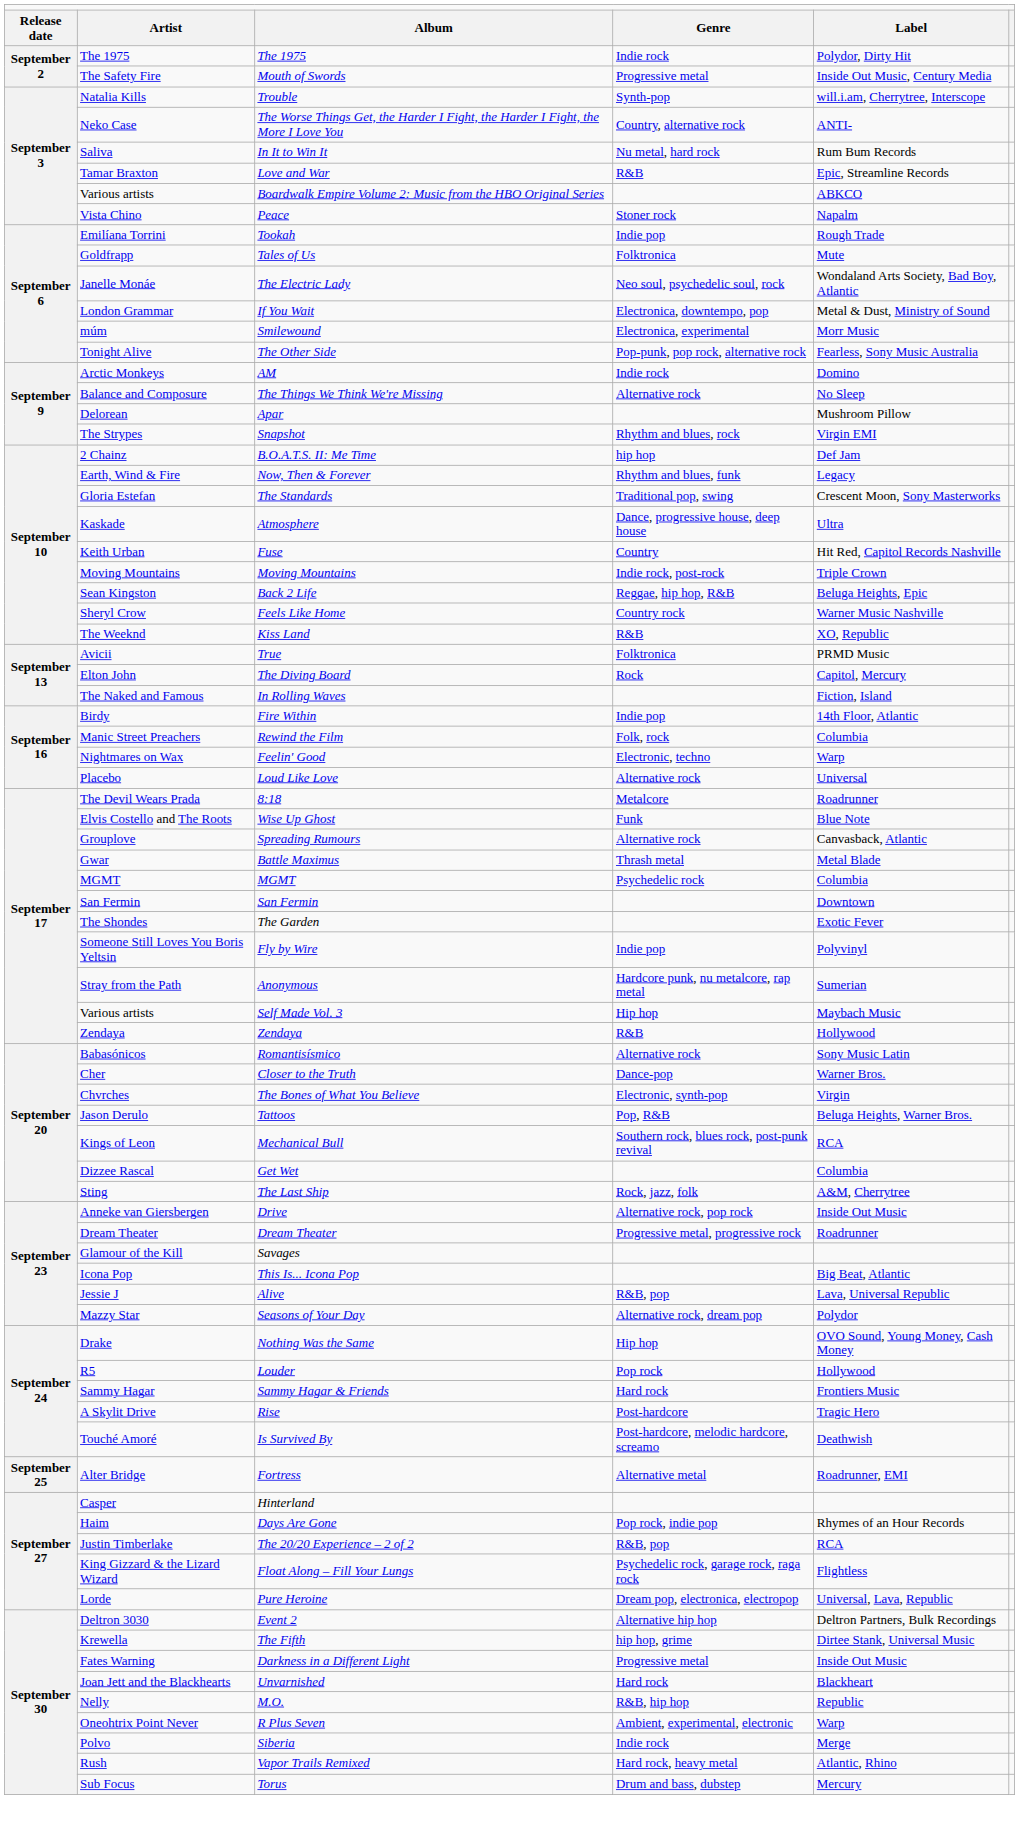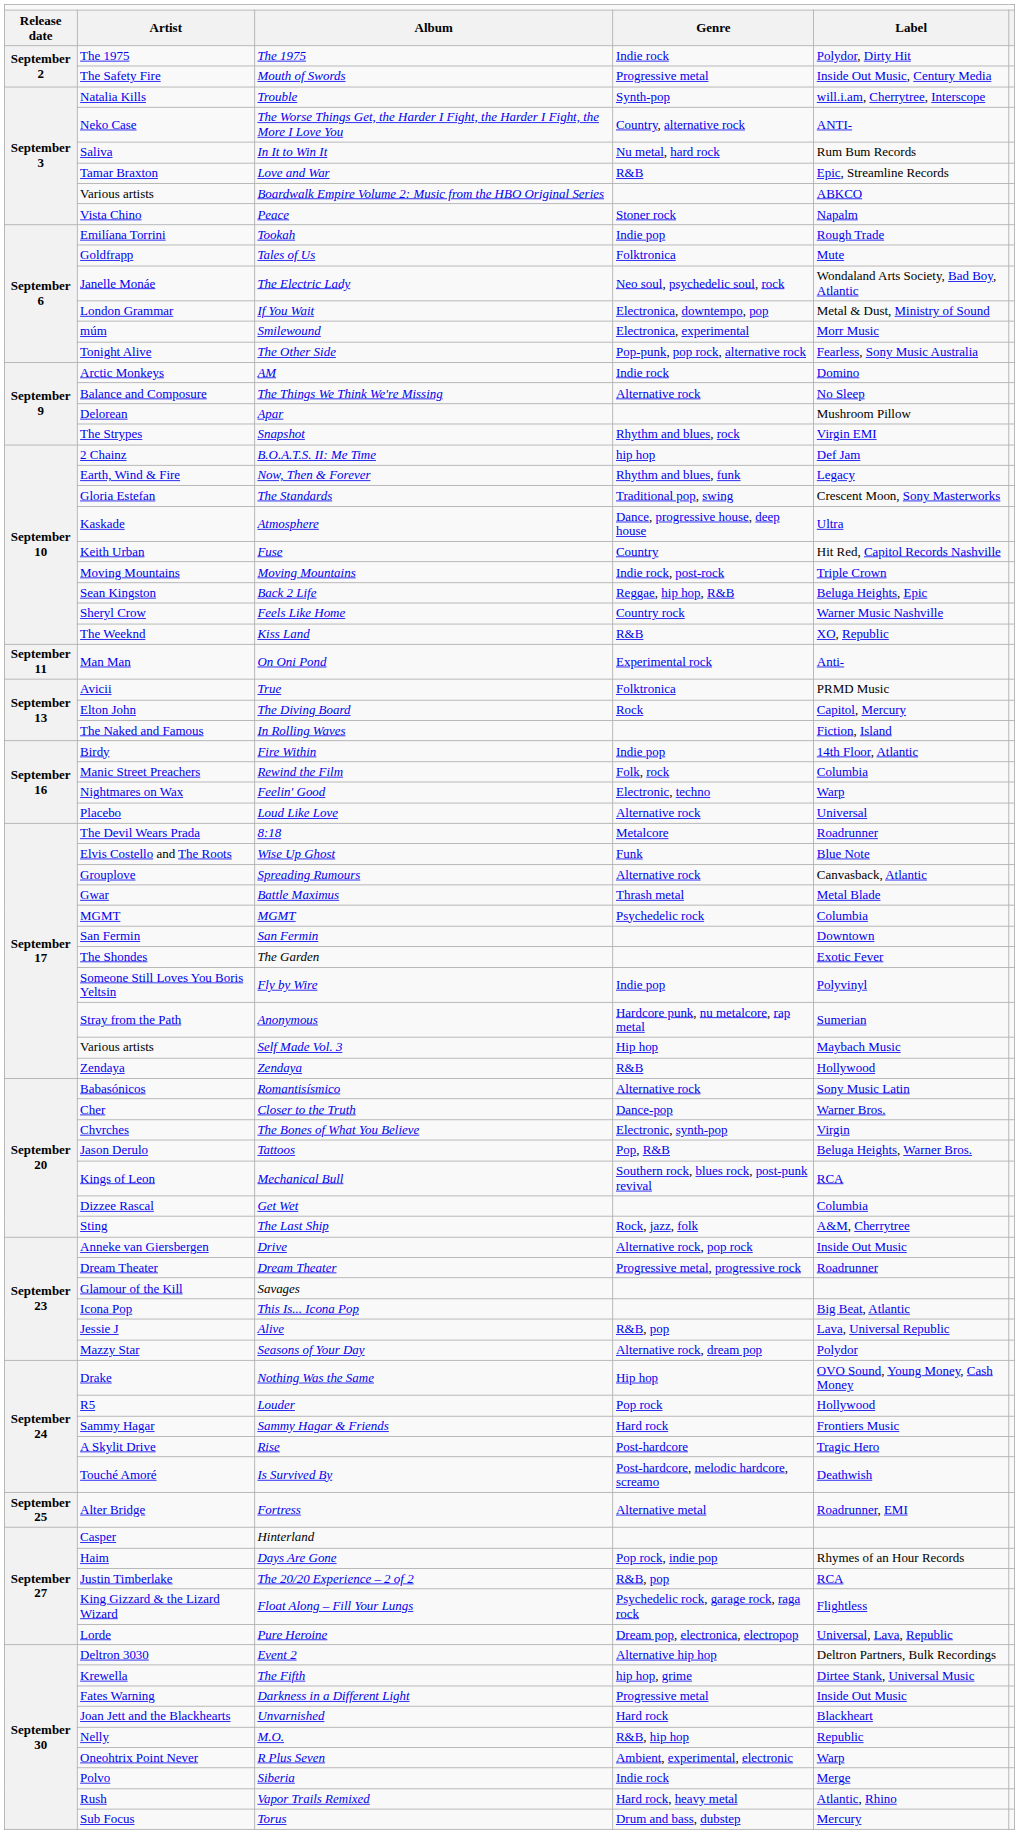 <table class="wikitable plainrowheaders">
 <tr>
 <td colspan="6" style="text-align:center;"></td>
 </tr>
 <tr>
 <th scope="col">Release date</th>
 <th scope="col">Artist</th>
 <th scope="col">Album</th>
 <th scope="col">Genre</th>
 <th scope="col">Label</th>
 <th scope="col"></th>
 </tr>
 <tr>
 <th scope="row" rowspan="2" style="text-align:center;">September<br>2</th>
 <td><a href='#'>The 1975</a></td>
 <td><em><a href='#'>The 1975</a></em></td>
 <td><a href='#'>Indie rock</a></td>
 <td><a href='#'>Polydor</a>, <a href='#'>Dirty Hit</a></td>
 <td></td>
 </tr>
 <tr>
 <td><a href='#'>The Safety Fire</a></td>
 <td><em><a href='#'>Mouth of Swords</a></em></td>
 <td><a href='#'>Progressive metal</a></td>
 <td><a href='#'>Inside Out Music</a>, <a href='#'>Century Media</a></td>
 <td></td>
 </tr>
 <tr>
 <th scope="row" rowspan="6" style="text-align:center;">September<br>3</th>
 <td><a href='#'>Natalia Kills</a></td>
 <td><em><a href='#'>Trouble</a></em></td>
 <td><a href='#'>Synth-pop</a></td>
 <td><a href='#'>will.i.am</a>, <a href='#'>Cherrytree</a>, <a href='#'>Interscope</a></td>
 <td></td>
 </tr>
 <tr>
 <td><a href='#'>Neko Case</a></td>
 <td><em><a href='#'>The Worse Things Get, the Harder I Fight, the Harder I Fight, the More I Love You</a></em></td>
 <td><a href='#'>Country</a>, <a href='#'>alternative rock</a></td>
 <td><a href='#'>ANTI-</a></td>
 <td></td>
 </tr>
 <tr>
 <td><a href='#'>Saliva</a></td>
 <td><em><a href='#'>In It to Win It</a></em></td>
 <td><a href='#'>Nu metal</a>, <a href='#'>hard rock</a></td>
 <td>Rum Bum Records</td>
 <td></td>
 </tr>
 <tr>
 <td><a href='#'>Tamar Braxton</a></td>
 <td><em><a href='#'>Love and War</a></em></td>
 <td><a href='#'>R&B</a></td>
 <td><a href='#'>Epic</a>, Streamline Records</td>
 <td></td>
 </tr>
 <tr>
 <td>Various artists</td>
 <td><em><a href='#'>Boardwalk Empire Volume 2: Music from the HBO Original Series</a></em></td>
 <td></td>
 <td><a href='#'>ABKCO</a></td>
 <td></td>
 </tr>
 <tr>
 <td><a href='#'>Vista Chino</a></td>
 <td><em><a href='#'>Peace</a></em></td>
 <td><a href='#'>Stoner rock</a></td>
 <td><a href='#'>Napalm</a></td>
 <td></td>
 </tr>
 <tr>
 <th scope="row" rowspan="6" style="text-align:center;">September<br>6</th>
 <td><a href='#'>Emilíana Torrini</a></td>
 <td><em><a href='#'>Tookah</a></em></td>
 <td><a href='#'>Indie pop</a></td>
 <td><a href='#'>Rough Trade</a></td>
 <td></td>
 </tr>
 <tr>
 <td><a href='#'>Goldfrapp</a></td>
 <td><em><a href='#'>Tales of Us</a></em></td>
 <td><a href='#'>Folktronica</a></td>
 <td><a href='#'>Mute</a></td>
 <td></td>
 </tr>
 <tr>
 <td><a href='#'>Janelle Monáe</a></td>
 <td><em><a href='#'>The Electric Lady</a></em></td>
 <td><a href='#'>Neo soul</a>, <a href='#'>psychedelic soul</a>, <a href='#'>rock</a></td>
 <td>Wondaland Arts Society, <a href='#'>Bad Boy</a>, <a href='#'>Atlantic</a></td>
 <td></td>
 </tr>
 <tr>
 <td><a href='#'>London Grammar</a></td>
 <td><em><a href='#'>If You Wait</a></em></td>
 <td><a href='#'>Electronica</a>, <a href='#'>downtempo</a>, <a href='#'>pop</a></td>
 <td>Metal & Dust, <a href='#'>Ministry of Sound</a></td>
 <td></td>
 </tr>
 <tr>
 <td><a href='#'>múm</a></td>
 <td><em><a href='#'>Smilewound</a></em></td>
 <td><a href='#'>Electronica</a>, <a href='#'>experimental</a></td>
 <td><a href='#'>Morr Music</a></td>
 <td></td>
 </tr>
 <tr>
 <td><a href='#'>Tonight Alive</a></td>
 <td><em><a href='#'>The Other Side</a></em></td>
 <td><a href='#'>Pop-punk</a>, <a href='#'>pop rock</a>, <a href='#'>alternative rock</a></td>
 <td><a href='#'>Fearless</a>, <a href='#'>Sony Music Australia</a></td>
 <td></td>
 </tr>
 <tr>
 <th scope="row" rowspan="4" style="text-align:center;">September<br>9</th>
 <td><a href='#'>Arctic Monkeys</a></td>
 <td><em><a href='#'>AM</a></em></td>
 <td><a href='#'>Indie rock</a></td>
 <td><a href='#'>Domino</a></td>
 <td></td>
 </tr>
 <tr>
 <td><a href='#'>Balance and Composure</a></td>
 <td><em><a href='#'>The Things We Think We're Missing</a></em></td>
 <td><a href='#'>Alternative rock</a></td>
 <td><a href='#'>No Sleep</a></td>
 <td></td>
 </tr>
 <tr>
 <td><a href='#'>Delorean</a></td>
 <td><em><a href='#'>Apar</a></em></td>
 <td></td>
 <td>Mushroom Pillow</td>
 <td></td>
 </tr>
 <tr>
 <td><a href='#'>The Strypes</a></td>
 <td><em><a href='#'>Snapshot</a></em></td>
 <td><a href='#'>Rhythm and blues</a>, <a href='#'>rock</a></td>
 <td><a href='#'>Virgin EMI</a></td>
 <td></td>
 </tr>
 <tr>
 <th scope="row" rowspan="9" style="text-align:center;">September<br>10</th>
 <td><a href='#'>2 Chainz</a></td>
 <td><em><a href='#'>B.O.A.T.S. II: Me Time</a></em></td>
 <td><a href='#'>hip hop</a></td>
 <td><a href='#'>Def Jam</a></td>
 <td></td>
 </tr>
 <tr>
 <td><a href='#'>Earth, Wind & Fire</a></td>
 <td><em><a href='#'>Now, Then & Forever</a></em></td>
 <td><a href='#'>Rhythm and blues</a>, <a href='#'>funk</a></td>
 <td><a href='#'>Legacy</a></td>
 <td></td>
 </tr>
 <tr>
 <td><a href='#'>Gloria Estefan</a></td>
 <td><em><a href='#'>The Standards</a></em></td>
 <td><a href='#'>Traditional pop</a>, <a href='#'>swing</a></td>
 <td>Crescent Moon, <a href='#'>Sony Masterworks</a></td>
 <td></td>
 </tr>
 <tr>
 <td><a href='#'>Kaskade</a></td>
 <td><em><a href='#'>Atmosphere</a></em></td>
 <td><a href='#'>Dance</a>, <a href='#'>progressive house</a>, <a href='#'>deep house</a></td>
 <td><a href='#'>Ultra</a></td>
 <td></td>
 </tr>
 <tr>
 <td><a href='#'>Keith Urban</a></td>
 <td><em><a href='#'>Fuse</a></em></td>
 <td><a href='#'>Country</a></td>
 <td>Hit Red, <a href='#'>Capitol Records Nashville</a></td>
 <td></td>
 </tr>
 <tr>
 <td><a href='#'>Moving Mountains</a></td>
 <td><em><a href='#'>Moving Mountains</a></em></td>
 <td><a href='#'>Indie rock</a>, <a href='#'>post-rock</a></td>
 <td><a href='#'>Triple Crown</a></td>
 <td></td>
 </tr>
 <tr>
 <td><a href='#'>Sean Kingston</a></td>
 <td><em><a href='#'>Back 2 Life</a></em></td>
 <td><a href='#'>Reggae</a>, <a href='#'>hip hop</a>, <a href='#'>R&B</a></td>
 <td><a href='#'>Beluga Heights</a>, <a href='#'>Epic</a></td>
 <td></td>
 </tr>
 <tr>
 <td><a href='#'>Sheryl Crow</a></td>
 <td><em><a href='#'>Feels Like Home</a></em></td>
 <td><a href='#'>Country rock</a></td>
 <td><a href='#'>Warner Music Nashville</a></td>
 <td></td>
 </tr>
 <tr>
 <td><a href='#'>The Weeknd</a></td>
 <td><em><a href='#'>Kiss Land</a></em></td>
 <td><a href='#'>R&B</a></td>
 <td><a href='#'>XO</a>, <a href='#'>Republic</a></td>
+<td></td>
+</tr>
+<tr>
+<th scope="row" style="text-align:center;">September<br>11</th>
+<td><a href='#'>Man Man</a></td>
+<td><em><a href='#'>On Oni Pond</a></em></td>
+<td><a href='#'>Experimental rock</a></td>
+<td><a href='#'>Anti-</a></td>
 <td></td>
 </tr>
 <tr>
 <th scope="row" rowspan="3" style="text-align:center;">September<br>13</th>
 <td><a href='#'>Avicii</a></td>
 <td><em><a href='#'>True</a></em></td>
 <td><a href='#'>Folktronica</a></td>
 <td>PRMD Music</td>
 <td></td>
 </tr>
 <tr>
 <td><a href='#'>Elton John</a></td>
 <td><em><a href='#'>The Diving Board</a></em></td>
 <td><a href='#'>Rock</a></td>
 <td><a href='#'>Capitol</a>, <a href='#'>Mercury</a></td>
 <td></td>
 </tr>
 <tr>
 <td><a href='#'>The Naked and Famous</a></td>
 <td><em><a href='#'>In Rolling Waves</a></em></td>
 <td></td>
 <td><a href='#'>Fiction</a>, <a href='#'>Island</a></td>
 <td></td>
 </tr>
 <tr>
 <th scope="row" rowspan="4" style="text-align:center;">September<br>16</th>
 <td><a href='#'>Birdy</a></td>
 <td><em><a href='#'>Fire Within</a></em></td>
 <td><a href='#'>Indie pop</a></td>
 <td><a href='#'>14th Floor</a>, <a href='#'>Atlantic</a></td>
 <td></td>
 </tr>
 <tr>
 <td><a href='#'>Manic Street Preachers</a></td>
 <td><em><a href='#'>Rewind the Film</a></em></td>
 <td><a href='#'>Folk</a>, <a href='#'>rock</a></td>
 <td><a href='#'>Columbia</a></td>
 <td></td>
 </tr>
 <tr>
 <td><a href='#'>Nightmares on Wax</a></td>
 <td><em><a href='#'>Feelin' Good</a></em></td>
 <td><a href='#'>Electronic</a>, <a href='#'>techno</a></td>
 <td><a href='#'>Warp</a></td>
 <td></td>
 </tr>
 <tr>
 <td><a href='#'>Placebo</a></td>
 <td><em><a href='#'>Loud Like Love</a></em></td>
 <td><a href='#'>Alternative rock</a></td>
 <td><a href='#'>Universal</a></td>
 <td></td>
 </tr>
 <tr>
 <th scope="row" rowspan="11" style="text-align:center;">September<br> 17</th>
 <td><a href='#'>The Devil Wears Prada</a></td>
 <td><em><a href='#'>8:18</a></em></td>
 <td><a href='#'>Metalcore</a></td>
 <td><a href='#'>Roadrunner</a></td>
 <td></td>
 </tr>
 <tr>
 <td><a href='#'>Elvis Costello</a> and <a href='#'>The Roots</a></td>
 <td><em><a href='#'>Wise Up Ghost</a></em></td>
 <td><a href='#'>Funk</a></td>
 <td><a href='#'>Blue Note</a></td>
 <td></td>
 </tr>
 <tr>
 <td><a href='#'>Grouplove</a></td>
 <td><em><a href='#'>Spreading Rumours</a></em></td>
 <td><a href='#'>Alternative rock</a></td>
 <td>Canvasback, <a href='#'>Atlantic</a></td>
 <td></td>
 </tr>
 <tr>
 <td><a href='#'>Gwar</a></td>
 <td><em><a href='#'>Battle Maximus</a></em></td>
 <td><a href='#'>Thrash metal</a></td>
 <td><a href='#'>Metal Blade</a></td>
 <td></td>
 </tr>
 <tr>
 <td><a href='#'>MGMT</a></td>
 <td><em><a href='#'>MGMT</a></em></td>
 <td><a href='#'>Psychedelic rock</a></td>
 <td><a href='#'>Columbia</a></td>
 <td></td>
 </tr>
 <tr>
 <td><a href='#'>San Fermin</a></td>
 <td><em><a href='#'>San Fermin</a></em></td>
 <td></td>
 <td><a href='#'>Downtown</a></td>
 <td></td>
 </tr>
 <tr>
 <td><a href='#'>The Shondes</a></td>
 <td><em>The Garden</em></td>
 <td></td>
 <td><a href='#'>Exotic Fever</a></td>
 <td></td>
 </tr>
 <tr>
 <td><a href='#'>Someone Still Loves You Boris Yeltsin</a></td>
 <td><em><a href='#'>Fly by Wire</a></em></td>
 <td><a href='#'>Indie pop</a></td>
 <td><a href='#'>Polyvinyl</a></td>
 <td></td>
 </tr>
 <tr>
 <td><a href='#'>Stray from the Path</a></td>
 <td><em><a href='#'>Anonymous</a></em></td>
 <td><a href='#'>Hardcore punk</a>, <a href='#'>nu metalcore</a>, <a href='#'>rap metal</a></td>
 <td><a href='#'>Sumerian</a></td>
 <td></td>
 </tr>
 <tr>
 <td>Various artists</td>
 <td><em><a href='#'>Self Made Vol. 3</a></em></td>
 <td><a href='#'>Hip hop</a></td>
 <td><a href='#'>Maybach Music</a></td>
 <td></td>
 </tr>
 <tr>
 <td><a href='#'>Zendaya</a></td>
 <td><em><a href='#'>Zendaya</a></em></td>
 <td><a href='#'>R&B</a></td>
 <td><a href='#'>Hollywood</a></td>
 <td></td>
 </tr>
 <tr>
 <th scope="row" rowspan="7" style="text-align:center;">September<br>20</th>
 <td><a href='#'>Babasónicos</a></td>
 <td><em><a href='#'>Romantisísmico</a></em></td>
 <td><a href='#'>Alternative rock</a></td>
 <td><a href='#'>Sony Music Latin</a></td>
 <td></td>
 </tr>
 <tr>
 <td><a href='#'>Cher</a></td>
 <td><em><a href='#'>Closer to the Truth</a></em></td>
 <td><a href='#'>Dance-pop</a></td>
 <td><a href='#'>Warner Bros.</a></td>
 <td></td>
 </tr>
 <tr>
 <td><a href='#'>Chvrches</a></td>
 <td><em><a href='#'>The Bones of What You Believe</a></em></td>
 <td><a href='#'>Electronic</a>, <a href='#'>synth-pop</a></td>
 <td><a href='#'>Virgin</a></td>
 <td></td>
 </tr>
 <tr>
 <td><a href='#'>Jason Derulo</a></td>
 <td><em><a href='#'>Tattoos</a></em></td>
 <td><a href='#'>Pop</a>, <a href='#'>R&B</a></td>
 <td><a href='#'>Beluga Heights</a>, <a href='#'>Warner Bros.</a></td>
 <td></td>
 </tr>
 <tr>
 <td><a href='#'>Kings of Leon</a></td>
 <td><em><a href='#'>Mechanical Bull</a></em></td>
 <td><a href='#'>Southern rock</a>, <a href='#'>blues rock</a>, <a href='#'>post-punk revival</a></td>
 <td><a href='#'>RCA</a></td>
 <td></td>
 </tr>
 <tr>
 <td><a href='#'>Dizzee Rascal</a></td>
 <td><em><a href='#'>Get Wet</a></em></td>
 <td></td>
 <td><a href='#'>Columbia</a></td>
 <td></td>
 </tr>
 <tr>
 <td><a href='#'>Sting</a></td>
 <td><em><a href='#'>The Last Ship</a></em></td>
 <td><a href='#'>Rock</a>, <a href='#'>jazz</a>, <a href='#'>folk</a></td>
 <td><a href='#'>A&M</a>, <a href='#'>Cherrytree</a></td>
 <td></td>
 </tr>
 <tr>
 <th scope="row" rowspan="6" style="text-align:center;">September<br>23</th>
 <td><a href='#'>Anneke van Giersbergen</a></td>
 <td><em><a href='#'>Drive</a></em></td>
 <td><a href='#'>Alternative rock</a>, <a href='#'>pop rock</a></td>
 <td><a href='#'>Inside Out Music</a></td>
 <td></td>
 </tr>
 <tr>
 <td><a href='#'>Dream Theater</a></td>
 <td><em><a href='#'>Dream Theater</a></em></td>
 <td><a href='#'>Progressive metal</a>, <a href='#'>progressive rock</a></td>
 <td><a href='#'>Roadrunner</a></td>
 <td></td>
 </tr>
 <tr>
 <td><a href='#'>Glamour of the Kill</a></td>
 <td><em>Savages</em></td>
 <td></td>
 <td></td>
 <td></td>
 </tr>
 <tr>
 <td><a href='#'>Icona Pop</a></td>
 <td><em><a href='#'>This Is... Icona Pop</a></em></td>
 <td></td>
 <td><a href='#'>Big Beat</a>, <a href='#'>Atlantic</a></td>
 <td></td>
 </tr>
 <tr>
 <td><a href='#'>Jessie J</a></td>
 <td><em><a href='#'>Alive</a></em></td>
 <td><a href='#'>R&B</a>, <a href='#'>pop</a></td>
 <td><a href='#'>Lava</a>, <a href='#'>Universal Republic</a></td>
 <td></td>
 </tr>
 <tr>
 <td><a href='#'>Mazzy Star</a></td>
 <td><em><a href='#'>Seasons of Your Day</a></em></td>
 <td><a href='#'>Alternative rock</a>, <a href='#'>dream pop</a></td>
 <td><a href='#'>Polydor</a></td>
 <td></td>
 </tr>
 <tr>
 <th scope="row" rowspan="5" style="text-align:center;">September<br>24</th>
 <td><a href='#'>Drake</a></td>
 <td><em><a href='#'>Nothing Was the Same</a></em></td>
 <td><a href='#'>Hip hop</a></td>
 <td><a href='#'>OVO Sound</a>, <a href='#'>Young Money</a>, <a href='#'>Cash Money</a></td>
 <td></td>
 </tr>
 <tr>
 <td><a href='#'>R5</a></td>
 <td><em><a href='#'>Louder</a></em></td>
 <td><a href='#'>Pop rock</a></td>
 <td><a href='#'>Hollywood</a></td>
 <td></td>
 </tr>
 <tr>
 <td><a href='#'>Sammy Hagar</a></td>
 <td><em><a href='#'>Sammy Hagar & Friends</a></em></td>
 <td><a href='#'>Hard rock</a></td>
 <td><a href='#'>Frontiers Music</a></td>
 <td></td>
 </tr>
 <tr>
 <td><a href='#'>A Skylit Drive</a></td>
 <td><em><a href='#'>Rise</a></em></td>
 <td><a href='#'>Post-hardcore</a></td>
 <td><a href='#'>Tragic Hero</a></td>
 <td></td>
 </tr>
 <tr>
 <td><a href='#'>Touché Amoré</a></td>
 <td><em><a href='#'>Is Survived By</a></em></td>
 <td><a href='#'>Post-hardcore</a>, <a href='#'>melodic hardcore</a>, <a href='#'>screamo</a></td>
 <td><a href='#'>Deathwish</a></td>
 <td></td>
 </tr>
 <tr>
 <th scope="row" style="text-align:center;">September<br>25</th>
 <td><a href='#'>Alter Bridge</a></td>
 <td><em><a href='#'>Fortress</a></em></td>
 <td><a href='#'>Alternative metal</a></td>
 <td><a href='#'>Roadrunner</a>, <a href='#'>EMI</a></td>
 <td></td>
 </tr>
 <tr>
 <th scope="row" rowspan="5" style="text-align:center;">September<br>27</th>
 <td><a href='#'>Casper</a></td>
 <td><em>Hinterland</em></td>
 <td></td>
 <td></td>
 <td></td>
 </tr>
 <tr>
 <td><a href='#'>Haim</a></td>
 <td><em><a href='#'>Days Are Gone</a></em></td>
 <td><a href='#'>Pop rock</a>, <a href='#'>indie pop</a></td>
 <td>Rhymes of an Hour Records</td>
 <td></td>
 </tr>
 <tr>
 <td><a href='#'>Justin Timberlake</a></td>
 <td><em><a href='#'>The 20/20 Experience – 2 of 2</a></em></td>
 <td><a href='#'>R&B</a>, <a href='#'>pop</a></td>
 <td><a href='#'>RCA</a></td>
 <td></td>
 </tr>
 <tr>
 <td><a href='#'>King Gizzard & the Lizard Wizard</a></td>
 <td><em><a href='#'>Float Along – Fill Your Lungs</a></em></td>
 <td><a href='#'>Psychedelic rock</a>, <a href='#'>garage rock</a>, <a href='#'>raga rock</a></td>
 <td><a href='#'>Flightless</a></td>
 <td></td>
 </tr>
 <tr>
 <td><a href='#'>Lorde</a></td>
 <td><em><a href='#'>Pure Heroine</a></em></td>
 <td><a href='#'>Dream pop</a>, <a href='#'>electronica</a>, <a href='#'>electropop</a></td>
 <td><a href='#'>Universal</a>, <a href='#'>Lava</a>, <a href='#'>Republic</a></td>
 <td></td>
 </tr>
 <tr>
 <th scope="row" rowspan="9" style="text-align:center;">September<br>30</th>
 <td><a href='#'>Deltron 3030</a></td>
 <td><em><a href='#'>Event 2</a></em></td>
 <td><a href='#'>Alternative hip hop</a></td>
 <td>Deltron Partners, Bulk Recordings</td>
 <td></td>
 </tr>
 <tr>
 <td><a href='#'>Krewella</a></td>
 <td><em><a href='#'>The Fifth</a></em></td>
 <td><a href='#'>hip hop</a>, <a href='#'>grime</a></td>
 <td><a href='#'>Dirtee Stank</a>, <a href='#'>Universal Music</a></td>
 <td></td>
 </tr>
 <tr>
 <td><a href='#'>Fates Warning</a></td>
 <td><em><a href='#'>Darkness in a Different Light</a></em></td>
 <td><a href='#'>Progressive metal</a></td>
 <td><a href='#'>Inside Out Music</a></td>
 <td></td>
 </tr>
 <tr>
 <td><a href='#'>Joan Jett and the Blackhearts</a></td>
 <td><em><a href='#'>Unvarnished</a></em></td>
 <td><a href='#'>Hard rock</a></td>
 <td><a href='#'>Blackheart</a></td>
 <td></td>
 </tr>
 <tr>
 <td><a href='#'>Nelly</a></td>
 <td><em><a href='#'>M.O.</a></em></td>
 <td><a href='#'>R&B</a>, <a href='#'>hip hop</a></td>
 <td><a href='#'>Republic</a></td>
 <td></td>
 </tr>
 <tr>
 <td><a href='#'>Oneohtrix Point Never</a></td>
 <td><em><a href='#'>R Plus Seven</a></em></td>
 <td><a href='#'>Ambient</a>, <a href='#'>experimental</a>, <a href='#'>electronic</a></td>
 <td><a href='#'>Warp</a></td>
 <td></td>
 </tr>
 <tr>
 <td><a href='#'>Polvo</a></td>
 <td><em><a href='#'>Siberia</a></em></td>
 <td><a href='#'>Indie rock</a></td>
 <td><a href='#'>Merge</a></td>
 <td></td>
 </tr>
 <tr>
 <td><a href='#'>Rush</a></td>
 <td><em><a href='#'>Vapor Trails Remixed</a></em></td>
 <td><a href='#'>Hard rock</a>, <a href='#'>heavy metal</a></td>
 <td><a href='#'>Atlantic</a>, <a href='#'>Rhino</a></td>
 <td></td>
 </tr>
 <tr>
 <td><a href='#'>Sub Focus</a></td>
 <td><em><a href='#'>Torus</a></em></td>
 <td><a href='#'>Drum and bass</a>, <a href='#'>dubstep</a></td>
 <td><a href='#'>Mercury</a></td>
 <td></td>
 </tr>
 </table>
